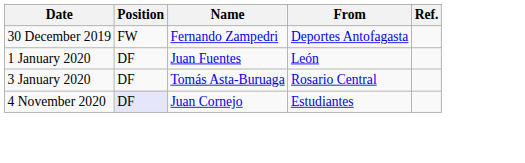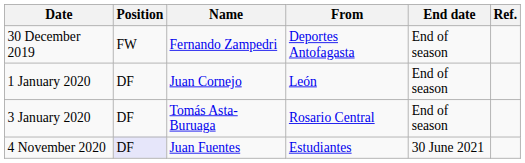 <table class="wikitable">
 <tr>
 <th>Date</th>
 <th>Position</th>
 <th>Name</th>
 <th>From</th>
+<th>End date</th>
 <th>Ref.</th>
 </tr>
 <tr>
 <td>30 December 2019</td>
 <td>FW</td>
 <td> <a href='#'>Fernando Zampedri</a></td>
 <td><a href='#'>Deportes Antofagasta</a></td>
+<td>End of season</td>
 <td></td>
 </tr>
 <tr>
 <td>1 January 2020</td>
 <td>DF</td>
-<td> <a href='#'>Juan Fuentes</a></td>
+<td> <a href='#'>Juan Cornejo</a></td>
 <td> <a href='#'>León</a></td>
+<td>End of season</td>
 <td></td>
 </tr>
 <tr>
 <td>3 January 2020</td>
 <td>DF</td>
 <td> <a href='#'>Tomás Asta-Buruaga</a></td>
 <td> <a href='#'>Rosario Central</a></td>
+<td>End of season</td>
 <td></td>
 </tr>
 <tr>
 <td>4 November 2020</td>
 <td style="background: lavender;">DF</td>
-<td> <a href='#'>Juan Cornejo</a></td>
+<td> <a href='#'>Juan Fuentes</a></td>
 <td> <a href='#'>Estudiantes</a></td>
+<td>30 June 2021</td>
 <td></td>
 </tr>
 </table>
